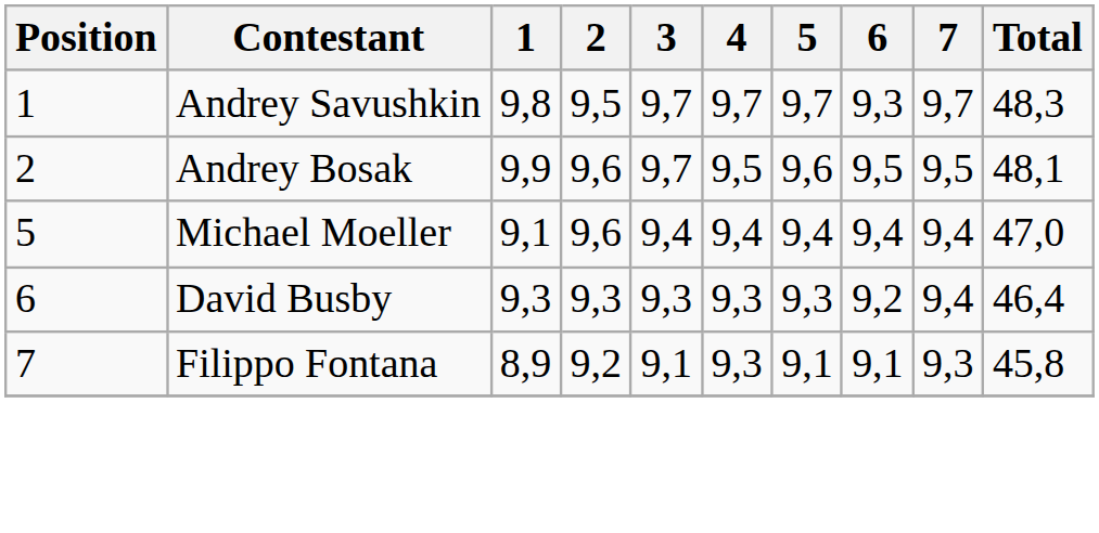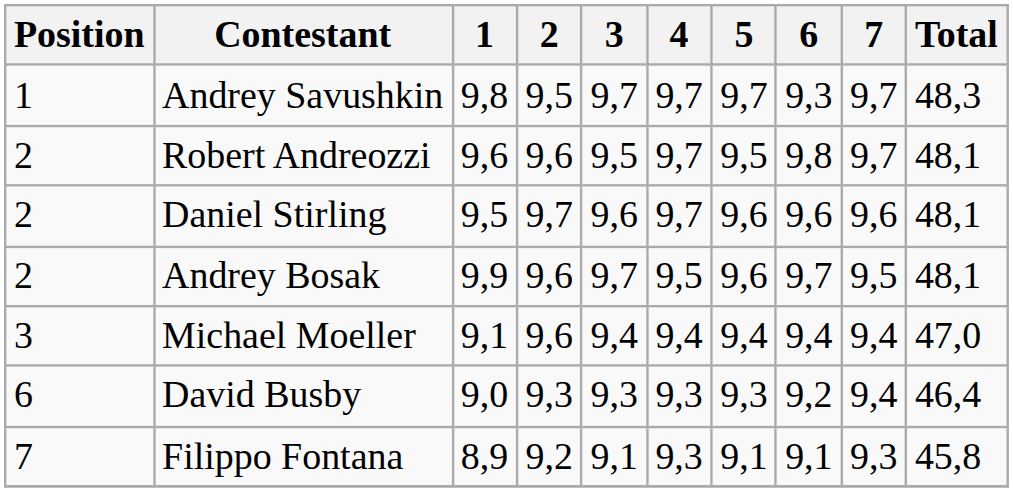 <table class="wikitable">
 <tr>
 <th>Position</th>
 <th>Contestant</th>
 <th>1</th>
 <th>2</th>
 <th>3</th>
 <th>4</th>
 <th>5</th>
 <th>6</th>
 <th>7</th>
 <th>Total</th>
 </tr>
 <tr>
 <td>1</td>
 <td>Andrey Savushkin </td>
 <td>9,8</td>
 <td>9,5</td>
 <td>9,7</td>
 <td>9,7</td>
 <td>9,7</td>
 <td>9,3</td>
 <td>9,7</td>
 <td>48,3</td>
 </tr>
 <tr>
 <td>2</td>
+<td>Robert Andreozzi </td>
+<td>9,6</td>
+<td>9,6</td>
+<td>9,5</td>
+<td>9,7</td>
+<td>9,5</td>
+<td>9,8</td>
+<td>9,7</td>
+<td>48,1</td>
+</tr>
+<tr>
+<td>2</td>
+<td>Daniel Stirling </td>
+<td>9,5</td>
+<td>9,7</td>
+<td>9,6</td>
+<td>9,7</td>
+<td>9,6</td>
+<td>9,6</td>
+<td>9,6</td>
+<td>48,1</td>
+</tr>
+<tr>
+<td>2</td>
 <td>Andrey Bosak </td>
 <td>9,9</td>
 <td>9,6</td>
 <td>9,7</td>
 <td>9,5</td>
 <td>9,6</td>
-<td>9,5</td>
+<td>9,7</td>
 <td>9,5</td>
 <td>48,1</td>
 </tr>
 <tr>
-<td>5</td>
+<td>3</td>
 <td>Michael Moeller </td>
 <td>9,1</td>
 <td>9,6</td>
 <td>9,4</td>
 <td>9,4</td>
 <td>9,4</td>
 <td>9,4</td>
 <td>9,4</td>
 <td>47,0</td>
 </tr>
 <tr>
 <td>6</td>
 <td>David Busby </td>
-<td>9,3</td>
+<td>9,0</td>
 <td>9,3</td>
 <td>9,3</td>
 <td>9,3</td>
 <td>9,3</td>
 <td>9,2</td>
 <td>9,4</td>
 <td>46,4</td>
 </tr>
 <tr>
 <td>7</td>
 <td>Filippo Fontana </td>
 <td>8,9</td>
 <td>9,2</td>
 <td>9,1</td>
 <td>9,3</td>
 <td>9,1</td>
 <td>9,1</td>
 <td>9,3</td>
 <td>45,8</td>
 </tr>
 <tr>
 </tr>
 </table>
